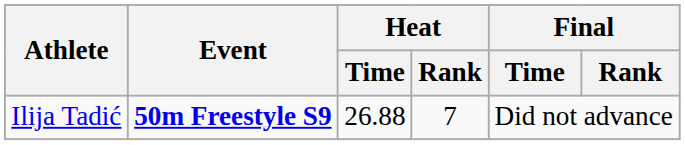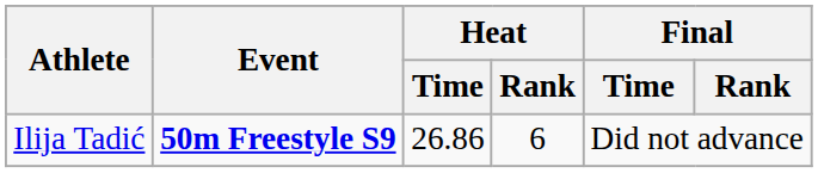 <table class=wikitable style=font-size:90%;text-align:center>
 <tr>
 <th rowspan="2">Athlete</th>
 <th rowspan="2">Event</th>
 <th colspan="2">Heat</th>
 <th colspan="2">Final</th>
 </tr>
 <tr>
 <th>Time</th>
 <th>Rank</th>
 <th>Time</th>
 <th>Rank</th>
 </tr>
 <tr align=center>
 <td align=left><a href='#'>Ilija Tadić</a></td>
 <td align=left><strong><a href='#'>50m Freestyle S9</a></strong></td>
-<td>26.88</td>
-<td>7</td>
+<td>26.86</td>
+<td>6</td>
 <td colspan=2>Did not advance</td>
 </tr>
 </table>
